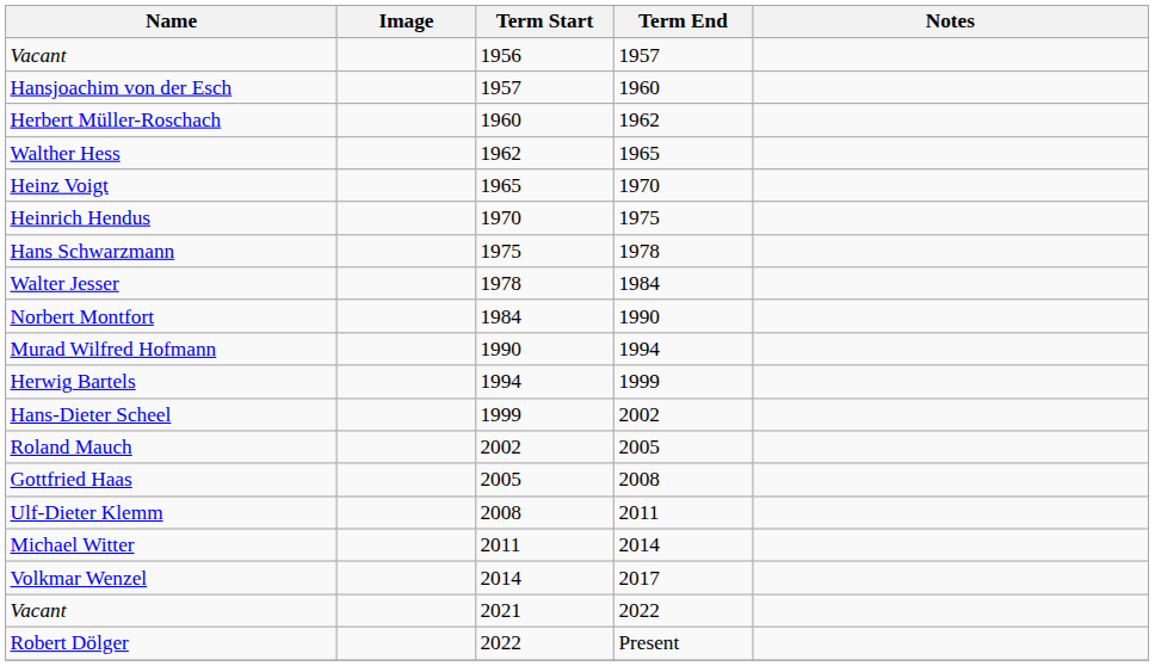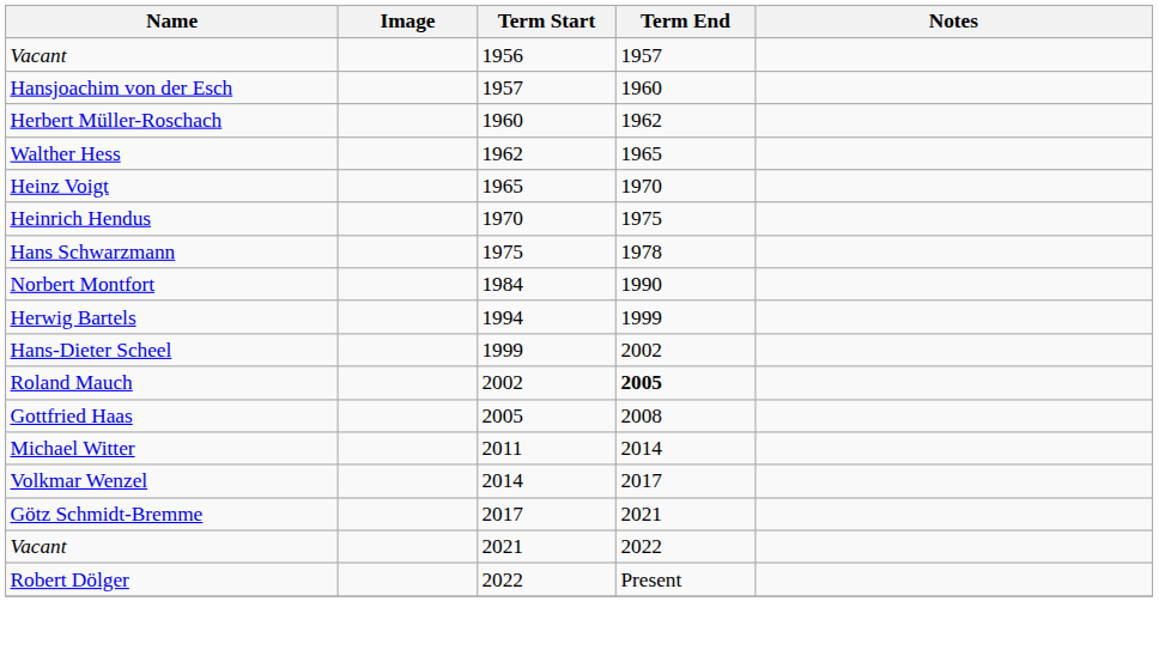 <table class="wikitable">
 <tr>
 <th width="250">Name</th>
 <th width="100">Image</th>
 <th width="100">Term Start</th>
 <th width="100">Term End</th>
 <th width="300">Notes</th>
 </tr>
 <tr>
 <td><em>Vacant</em></td>
 <td></td>
 <td>1956</td>
 <td>1957</td>
 <td></td>
 </tr>
 <tr>
 <td><a href='#'>Hansjoachim von der Esch</a></td>
 <td></td>
 <td>1957</td>
 <td>1960</td>
 <td></td>
 </tr>
 <tr>
 <td><a href='#'>Herbert Müller-Roschach</a></td>
 <td></td>
 <td>1960</td>
 <td>1962</td>
 <td></td>
 </tr>
 <tr>
 <td><a href='#'>Walther Hess</a></td>
 <td></td>
 <td>1962</td>
 <td>1965</td>
 <td></td>
 </tr>
 <tr>
 <td><a href='#'>Heinz Voigt</a></td>
 <td></td>
 <td>1965</td>
 <td>1970</td>
 <td></td>
 </tr>
 <tr>
 <td><a href='#'>Heinrich Hendus</a></td>
 <td></td>
 <td>1970</td>
 <td>1975</td>
 <td></td>
 </tr>
 <tr>
 <td><a href='#'>Hans Schwarzmann</a></td>
 <td></td>
 <td>1975</td>
 <td>1978</td>
 <td></td>
 </tr>
 <tr>
-<td><a href='#'>Walter Jesser</a></td>
-<td></td>
-<td>1978</td>
-<td>1984</td>
-<td></td>
-</tr>
-<tr>
 <td><a href='#'>Norbert Montfort</a></td>
 <td></td>
 <td>1984</td>
 <td>1990</td>
-<td></td>
-</tr>
-<tr>
-<td><a href='#'>Murad Wilfred Hofmann</a></td>
-<td></td>
-<td>1990</td>
-<td>1994</td>
 <td></td>
 </tr>
 <tr>
 <td><a href='#'>Herwig Bartels</a></td>
 <td></td>
 <td>1994</td>
 <td>1999</td>
 <td></td>
 </tr>
 <tr>
 <td><a href='#'>Hans-Dieter Scheel</a></td>
 <td></td>
 <td>1999</td>
 <td>2002</td>
 <td></td>
 </tr>
 <tr>
 <td><a href='#'>Roland Mauch</a></td>
 <td></td>
 <td>2002</td>
-<td>2005</td>
+<td><strong>2005</strong></td>
 <td></td>
 </tr>
 <tr>
 <td><a href='#'>Gottfried Haas</a></td>
 <td></td>
 <td>2005</td>
 <td>2008</td>
-<td></td>
-</tr>
-<tr>
-<td><a href='#'>Ulf-Dieter Klemm</a></td>
-<td></td>
-<td>2008</td>
-<td>2011</td>
 <td></td>
 </tr>
 <tr>
 <td><a href='#'>Michael Witter</a></td>
 <td></td>
 <td>2011</td>
 <td>2014</td>
 <td></td>
 </tr>
 <tr>
 <td><a href='#'>Volkmar Wenzel</a></td>
 <td></td>
 <td>2014</td>
 <td>2017</td>
+<td></td>
+</tr>
+<tr>
+<td><a href='#'>Götz Schmidt-Bremme</a></td>
+<td></td>
+<td>2017</td>
+<td>2021</td>
 <td></td>
 </tr>
 <tr>
 <td><em>Vacant</em></td>
 <td></td>
 <td>2021</td>
 <td>2022</td>
 <td></td>
 </tr>
 <tr>
 <td><a href='#'>Robert Dölger</a></td>
 <td></td>
 <td>2022</td>
 <td>Present</td>
 <td></td>
 </tr>
 <tr>
 </tr>
 </table>
